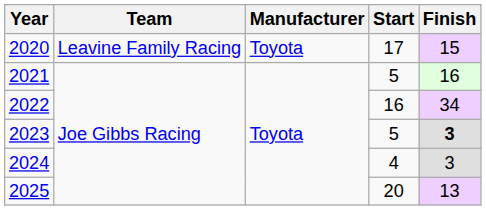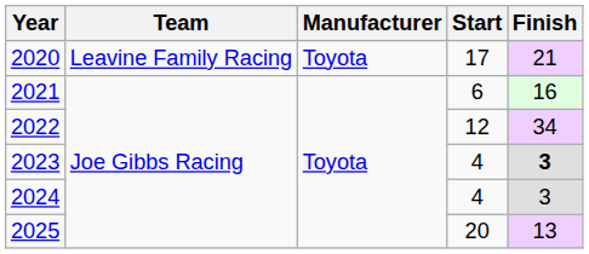 <table class="wikitable" style="font-size: 90%;">
 <tr>
 <th>Year</th>
 <th>Team</th>
 <th>Manufacturer</th>
 <th>Start</th>
 <th>Finish</th>
 </tr>
 <tr>
 <td><a href='#'>2020</a></td>
 <td><a href='#'>Leavine Family Racing</a></td>
 <td><a href='#'>Toyota</a></td>
 <td align=center>17</td>
-<td align=center style="background:#EFCFFF;">15</td>
+<td align=center style="background:#EFCFFF;">21</td>
 </tr>
 <tr>
 <td><a href='#'>2021</a></td>
 <td rowspan=5><a href='#'>Joe Gibbs Racing</a></td>
 <td rowspan=5><a href='#'>Toyota</a></td>
-<td align=center>5</td>
+<td align=center>6</td>
 <td align=center style="background:#DFFFDF;">16</td>
 </tr>
 <tr>
 <td><a href='#'>2022</a></td>
-<td align=center>16</td>
+<td align=center>12</td>
 <td align=center style="background:#EFCFFF;">34</td>
 </tr>
 <tr>
 <td><a href='#'>2023</a></td>
-<td align=center>5</td>
+<td align=center>4</td>
 <td align=center style="background:#DFDFDF;"><strong>3</strong></td>
 </tr>
 <tr>
 <td><a href='#'>2024</a></td>
 <td align=center>4</td>
 <td align=center style="background:#DFDFDF;">3</td>
 </tr>
 <tr>
 <td><a href='#'>2025</a></td>
 <td align=center>20</td>
 <td align=center style="background:#EFCFFF;">13</td>
 </tr>
 </table>
